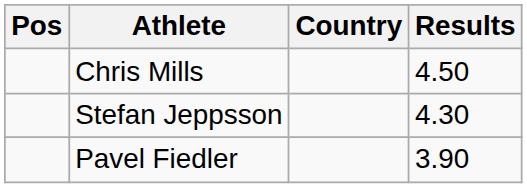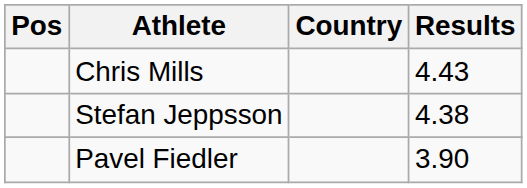 <table class="wikitable wikble">
 <tr>
 <th>Pos</th>
 <th>Athlete</th>
 <th>Country</th>
 <th>Results</th>
 </tr>
 <tr>
 <td align="center"></td>
 <td>Chris Mills</td>
 <td></td>
-<td>4.50</td>
+<td>4.43</td>
 </tr>
 <tr>
 <td align="center"></td>
 <td>Stefan Jeppsson</td>
 <td></td>
-<td>4.30</td>
+<td>4.38</td>
 </tr>
 <tr>
 <td align="center"></td>
 <td>Pavel Fiedler</td>
 <td></td>
 <td>3.90</td>
 </tr>
 </table>
